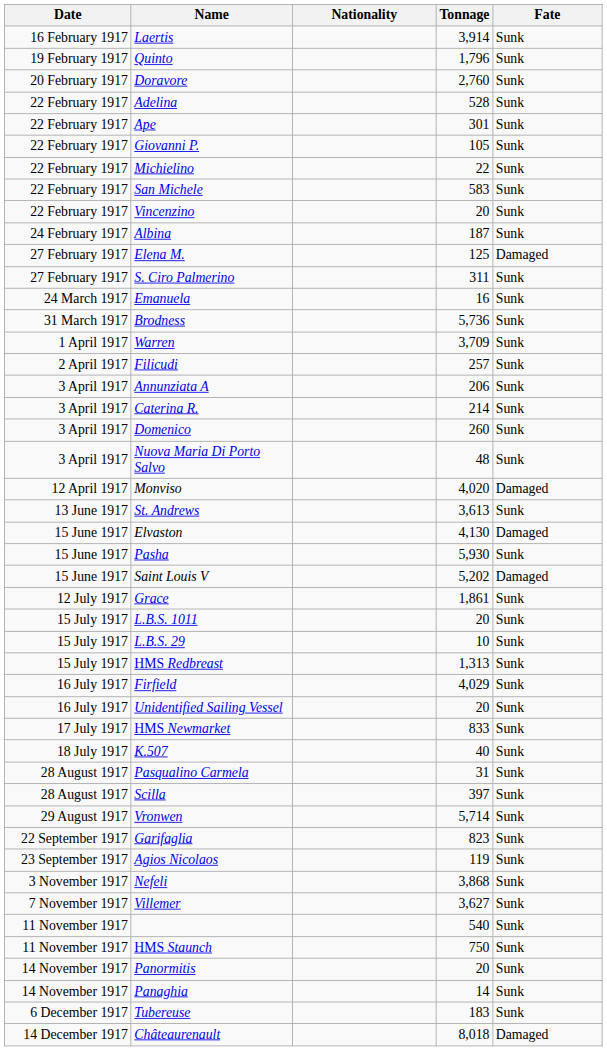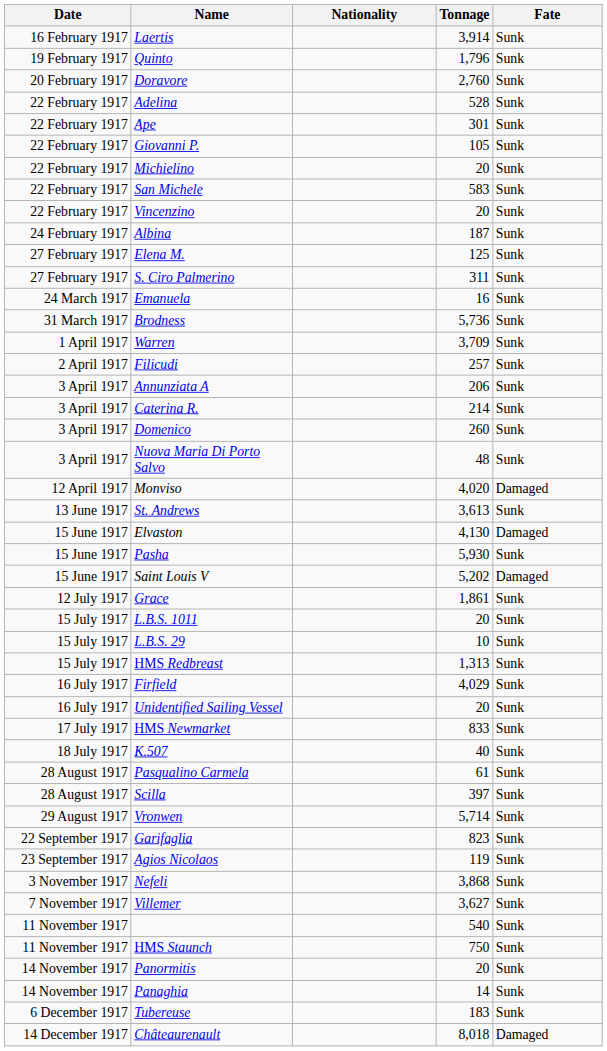 <table class="wikitable sortable">
 <tr>
 <th width="140px">Date</th>
 <th width="180px">Name</th>
 <th width="160px">Nationality</th>
 <th width="25px">Tonnage</th>
 <th width="120px">Fate</th>
 </tr>
 <tr>
 <td align="right">16 February 1917</td>
 <td align="left"><a href='#'><em>Laertis</em></a></td>
 <td align="left"></td>
 <td align="right">3,914</td>
 <td align="left">Sunk</td>
 </tr>
 <tr>
 <td align="right">19 February 1917</td>
 <td align="left"><a href='#'><em>Quinto</em></a></td>
 <td align="left"></td>
 <td align="right">1,796</td>
 <td align="left">Sunk</td>
 </tr>
 <tr>
 <td align="right">20 February 1917</td>
 <td align="left"><a href='#'><em>Doravore</em></a></td>
 <td align="left"></td>
 <td align="right">2,760</td>
 <td align="left">Sunk</td>
 </tr>
 <tr>
 <td align="right">22 February 1917</td>
 <td align="left"><a href='#'><em>Adelina</em></a></td>
 <td align="left"></td>
 <td align="right">528</td>
 <td align="left">Sunk</td>
 </tr>
 <tr>
 <td align="right">22 February 1917</td>
 <td align="left"><a href='#'><em>Ape</em></a></td>
 <td align="left"></td>
 <td align="right">301</td>
 <td align="left">Sunk</td>
 </tr>
 <tr>
 <td align="right">22 February 1917</td>
 <td align="left"><a href='#'><em>Giovanni P.</em></a></td>
 <td align="left"></td>
 <td align="right">105</td>
 <td align="left">Sunk</td>
 </tr>
 <tr>
 <td align="right">22 February 1917</td>
 <td align="left"><a href='#'><em>Michielino</em></a></td>
 <td align="left"></td>
-<td align="right">22</td>
+<td align="right">20</td>
 <td align="left">Sunk</td>
 </tr>
 <tr>
 <td align="right">22 February 1917</td>
 <td align="left"><a href='#'><em>San Michele</em></a></td>
 <td align="left"></td>
 <td align="right">583</td>
 <td align="left">Sunk</td>
 </tr>
 <tr>
 <td align="right">22 February 1917</td>
 <td align="left"><a href='#'><em>Vincenzino</em></a></td>
 <td align="left"></td>
 <td align="right">20</td>
 <td align="left">Sunk</td>
 </tr>
 <tr>
 <td align="right">24 February 1917</td>
 <td align="left"><a href='#'><em>Albina</em></a></td>
 <td align="left"></td>
 <td align="right">187</td>
 <td align="left">Sunk</td>
 </tr>
 <tr>
 <td align="right">27 February 1917</td>
 <td align="left"><a href='#'><em>Elena M.</em></a></td>
 <td align="left"></td>
 <td align="right">125</td>
-<td align="left">Damaged</td>
+<td align="left">Sunk</td>
 </tr>
 <tr>
 <td align="right">27 February 1917</td>
 <td align="left"><a href='#'><em>S. Ciro Palmerino</em></a></td>
 <td align="left"></td>
 <td align="right">311</td>
 <td align="left">Sunk</td>
 </tr>
 <tr>
 <td align="right">24 March 1917</td>
 <td align="left"><a href='#'><em>Emanuela</em></a></td>
 <td align="left"></td>
 <td align="right">16</td>
 <td align="left">Sunk</td>
 </tr>
 <tr>
 <td align="right">31 March 1917</td>
 <td align="left"><a href='#'><em>Brodness</em></a></td>
 <td align="left"></td>
 <td align="right">5,736</td>
 <td align="left">Sunk</td>
 </tr>
 <tr>
 <td align="right">1 April 1917</td>
 <td align="left"><a href='#'><em>Warren</em></a></td>
 <td align="left"></td>
 <td align="right">3,709</td>
 <td align="left">Sunk</td>
 </tr>
 <tr>
 <td align="right">2 April 1917</td>
 <td align="left"><a href='#'><em>Filicudi</em></a></td>
 <td align="left"></td>
 <td align="right">257</td>
 <td align="left">Sunk</td>
 </tr>
 <tr>
 <td align="right">3 April 1917</td>
 <td align="left"><a href='#'><em>Annunziata A</em></a></td>
 <td align="left"></td>
 <td align="right">206</td>
 <td align="left">Sunk</td>
 </tr>
 <tr>
 <td align="right">3 April 1917</td>
 <td align="left"><a href='#'><em>Caterina R.</em></a></td>
 <td align="left"></td>
 <td align="right">214</td>
 <td align="left">Sunk</td>
 </tr>
 <tr>
 <td align="right">3 April 1917</td>
 <td align="left"><a href='#'><em>Domenico</em></a></td>
 <td align="left"></td>
 <td align="right">260</td>
 <td align="left">Sunk</td>
 </tr>
 <tr>
 <td align="right">3 April 1917</td>
 <td align="left"><a href='#'><em>Nuova Maria Di Porto Salvo</em></a></td>
 <td align="left"></td>
 <td align="right">48</td>
 <td align="left">Sunk</td>
 </tr>
 <tr>
 <td align="right">12 April 1917</td>
 <td align="left"><em>Monviso</em></td>
 <td align="left"></td>
 <td align="right">4,020</td>
 <td align="left">Damaged</td>
 </tr>
 <tr>
 <td align="right">13 June 1917</td>
 <td align="left"><a href='#'><em>St. Andrews</em></a></td>
 <td align="left"></td>
 <td align="right">3,613</td>
 <td align="left">Sunk</td>
 </tr>
 <tr>
 <td align="right">15 June 1917</td>
 <td align="left"><em>Elvaston</em></td>
 <td align="left"></td>
 <td align="right">4,130</td>
 <td align="left">Damaged</td>
 </tr>
 <tr>
 <td align="right">15 June 1917</td>
 <td align="left"><a href='#'><em>Pasha</em></a></td>
 <td align="left"></td>
 <td align="right">5,930</td>
 <td align="left">Sunk</td>
 </tr>
 <tr>
 <td align="right">15 June 1917</td>
 <td align="left"><em>Saint Louis V</em></td>
 <td align="left"></td>
 <td align="right">5,202</td>
 <td align="left">Damaged</td>
 </tr>
 <tr>
 <td align="right">12 July 1917</td>
 <td align="left"><a href='#'><em>Grace</em></a></td>
 <td align="left"></td>
 <td align="right">1,861</td>
 <td align="left">Sunk</td>
 </tr>
 <tr>
 <td align="right">15 July 1917</td>
 <td align="left"><a href='#'><em>L.B.S. 1011</em></a></td>
 <td align="left"></td>
 <td align="right">20</td>
 <td align="left">Sunk</td>
 </tr>
 <tr>
 <td align="right">15 July 1917</td>
 <td align="left"><a href='#'><em>L.B.S. 29</em></a></td>
 <td align="left"></td>
 <td align="right">10</td>
 <td align="left">Sunk</td>
 </tr>
 <tr>
 <td align="right">15 July 1917</td>
 <td align="left"><a href='#'>HMS <em>Redbreast</em></a></td>
 <td align="left"></td>
 <td align="right">1,313</td>
 <td align="left">Sunk</td>
 </tr>
 <tr>
 <td align="right">16 July 1917</td>
 <td align="left"><a href='#'><em>Firfield</em></a></td>
 <td align="left"></td>
 <td align="right">4,029</td>
 <td align="left">Sunk</td>
 </tr>
 <tr>
 <td align="right">16 July 1917</td>
 <td align="left"><a href='#'><em>Unidentified Sailing Vessel</em></a></td>
 <td align="left"></td>
 <td align="right">20</td>
 <td align="left">Sunk</td>
 </tr>
 <tr>
 <td align="right">17 July 1917</td>
 <td align="left"><a href='#'>HMS <em>Newmarket</em></a></td>
 <td align="left"></td>
 <td align="right">833</td>
 <td align="left">Sunk</td>
 </tr>
 <tr>
 <td align="right">18 July 1917</td>
 <td align="left"><a href='#'><em>K.507</em></a></td>
 <td align="left"></td>
 <td align="right">40</td>
 <td align="left">Sunk</td>
 </tr>
 <tr>
 <td align="right">28 August 1917</td>
 <td align="left"><a href='#'><em>Pasqualino Carmela</em></a></td>
 <td align="left"></td>
-<td align="right">31</td>
+<td align="right">61</td>
 <td align="left">Sunk</td>
 </tr>
 <tr>
 <td align="right">28 August 1917</td>
 <td align="left"><a href='#'><em>Scilla</em></a></td>
 <td align="left"></td>
 <td align="right">397</td>
 <td align="left">Sunk</td>
 </tr>
 <tr>
 <td align="right">29 August 1917</td>
 <td align="left"><a href='#'><em>Vronwen</em></a></td>
 <td align="left"></td>
 <td align="right">5,714</td>
 <td align="left">Sunk</td>
 </tr>
 <tr>
 <td align="right">22 September 1917</td>
 <td align="left"><a href='#'><em>Garifaglia</em></a></td>
 <td align="left"></td>
 <td align="right">823</td>
 <td align="left">Sunk</td>
 </tr>
 <tr>
 <td align="right">23 September 1917</td>
 <td align="left"><a href='#'><em>Agios Nicolaos</em></a></td>
 <td align="left"></td>
 <td align="right">119</td>
 <td align="left">Sunk</td>
 </tr>
 <tr>
 <td align="right">3 November 1917</td>
 <td align="left"><a href='#'><em>Nefeli</em></a></td>
 <td align="left"></td>
 <td align="right">3,868</td>
 <td align="left">Sunk</td>
 </tr>
 <tr>
 <td align="right">7 November 1917</td>
 <td align="left"><a href='#'><em>Villemer</em></a></td>
 <td align="left"></td>
 <td align="right">3,627</td>
 <td align="left">Sunk</td>
 </tr>
 <tr>
 <td align="right">11 November 1917</td>
 <td align="left"></td>
 <td align="left"></td>
 <td align="right">540</td>
 <td align="left">Sunk</td>
 </tr>
 <tr>
 <td align="right">11 November 1917</td>
 <td align="left"><a href='#'>HMS <em>Staunch</em></a></td>
 <td align="left"></td>
 <td align="right">750</td>
 <td align="left">Sunk</td>
 </tr>
 <tr>
 <td align="right">14 November 1917</td>
 <td align="left"><a href='#'><em>Panormitis</em></a></td>
 <td align="left"></td>
 <td align="right">20</td>
 <td align="left">Sunk</td>
 </tr>
 <tr>
 <td align="right">14 November 1917</td>
 <td align="left"><a href='#'><em>Panaghia</em></a></td>
 <td align="left"></td>
 <td align="right">14</td>
 <td align="left">Sunk</td>
 </tr>
 <tr>
 <td align="right">6 December 1917</td>
 <td align="left"><a href='#'><em>Tubereuse</em></a></td>
 <td align="left"></td>
 <td align="right">183</td>
 <td align="left">Sunk</td>
 </tr>
 <tr>
 <td align="right">14 December 1917</td>
 <td align="left"><a href='#'><em>Châteaurenault</em></a></td>
 <td align="left"></td>
 <td align="right">8,018</td>
 <td align="left">Damaged</td>
 </tr>
 </table>
